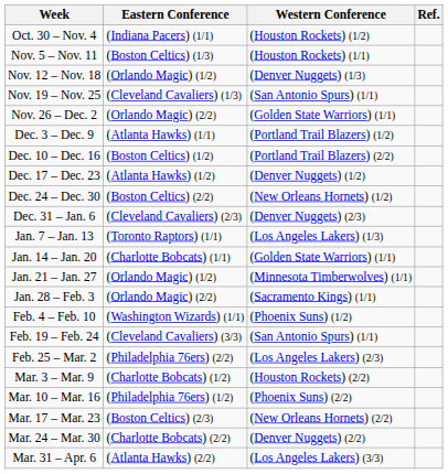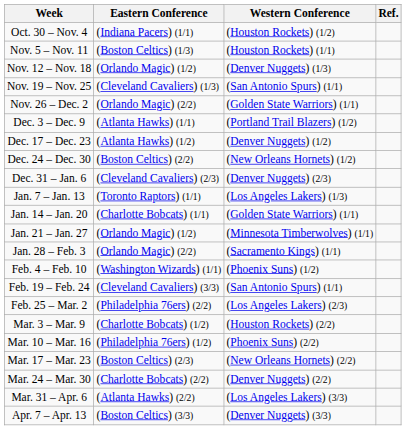 <table class="wikitable sortable" border="1">
 <tr>
 <th>Week</th>
 <th>Eastern Conference</th>
 <th>Western Conference</th>
 <th class=unsortable>Ref.</th>
 </tr>
 <tr>
 <td align=center>Oct. 30 – Nov. 4</td>
 <td> (<a href='#'>Indiana Pacers</a>) <small>(1/1)</small></td>
 <td> (<a href='#'>Houston Rockets</a>) <small>(1/2)</small></td>
 <td align=center></td>
 </tr>
 <tr>
 <td align=center>Nov. 5 – Nov. 11</td>
 <td> (<a href='#'>Boston Celtics</a>) <small>(1/3)</small></td>
 <td> (<a href='#'>Houston Rockets</a>) <small>(1/1)</small></td>
 <td align=center></td>
 </tr>
 <tr>
 <td align=center>Nov. 12 – Nov. 18</td>
 <td> (<a href='#'>Orlando Magic</a>) <small>(1/2)</small></td>
 <td> (<a href='#'>Denver Nuggets</a>) <small>(1/3)</small></td>
 <td align=center></td>
 </tr>
 <tr>
 <td align=center>Nov. 19 – Nov. 25</td>
 <td> (<a href='#'>Cleveland Cavaliers</a>) <small>(1/3)</small></td>
 <td> (<a href='#'>San Antonio Spurs</a>) <small>(1/1)</small></td>
 <td align=center></td>
 </tr>
 <tr>
 <td align=center>Nov. 26 – Dec. 2</td>
 <td> (<a href='#'>Orlando Magic</a>) <small>(2/2)</small></td>
 <td> (<a href='#'>Golden State Warriors</a>) <small>(1/1)</small></td>
 <td align=center></td>
 </tr>
 <tr>
 <td align=center>Dec. 3 – Dec. 9</td>
 <td> (<a href='#'>Atlanta Hawks</a>) <small>(1/1)</small></td>
 <td> (<a href='#'>Portland Trail Blazers</a>) <small>(1/2)</small></td>
-<td align=center></td>
-</tr>
-<tr>
-<td align=center>Dec. 10 – Dec. 16</td>
-<td> (<a href='#'>Boston Celtics</a>) <small>(1/2)</small></td>
-<td> (<a href='#'>Portland Trail Blazers</a>) <small>(2/2)</small></td>
 <td align=center></td>
 </tr>
 <tr>
 <td align=center>Dec. 17 – Dec. 23</td>
 <td> (<a href='#'>Atlanta Hawks</a>) <small>(1/2)</small></td>
 <td> (<a href='#'>Denver Nuggets</a>) <small>(1/2)</small></td>
 <td align=center></td>
 </tr>
 <tr>
 <td align=center>Dec. 24 – Dec. 30</td>
 <td> (<a href='#'>Boston Celtics</a>) <small>(2/2)</small></td>
 <td> (<a href='#'>New Orleans Hornets</a>) <small>(1/2)</small></td>
 <td align=center></td>
 </tr>
 <tr>
 <td align=center>Dec. 31 – Jan. 6</td>
 <td> (<a href='#'>Cleveland Cavaliers</a>) <small>(2/3)</small></td>
 <td> (<a href='#'>Denver Nuggets</a>) <small>(2/3)</small></td>
 <td align=center></td>
 </tr>
 <tr>
 <td align=center>Jan. 7 – Jan. 13</td>
 <td> (<a href='#'>Toronto Raptors</a>) <small>(1/1)</small></td>
 <td> (<a href='#'>Los Angeles Lakers</a>) <small>(1/3)</small></td>
 <td align=center></td>
 </tr>
 <tr>
 <td align=center>Jan. 14 – Jan. 20</td>
 <td> (<a href='#'>Charlotte Bobcats</a>) <small>(1/1)</small></td>
 <td> (<a href='#'>Golden State Warriors</a>) <small>(1/1)</small></td>
 <td align=center></td>
 </tr>
 <tr>
 <td align=center>Jan. 21 – Jan. 27</td>
 <td> (<a href='#'>Orlando Magic</a>) <small>(1/2)</small></td>
 <td> (<a href='#'>Minnesota Timberwolves</a>) <small>(1/1)</small></td>
 <td align=center></td>
 </tr>
 <tr>
 <td align=center>Jan. 28 – Feb. 3</td>
 <td> (<a href='#'>Orlando Magic</a>) <small>(2/2)</small></td>
 <td> (<a href='#'>Sacramento Kings</a>) <small>(1/1)</small></td>
 <td align=center></td>
 </tr>
 <tr>
 <td align=center>Feb. 4 – Feb. 10</td>
 <td> (<a href='#'>Washington Wizards</a>) <small>(1/1)</small></td>
 <td> (<a href='#'>Phoenix Suns</a>) <small>(1/2)</small></td>
 <td align=center></td>
 </tr>
 <tr>
 <td align=center>Feb. 19 – Feb. 24</td>
 <td> (<a href='#'>Cleveland Cavaliers</a>) <small>(3/3)</small></td>
 <td> (<a href='#'>San Antonio Spurs</a>) <small>(1/1)</small></td>
 <td align=center></td>
 </tr>
 <tr>
 <td align=center>Feb. 25 – Mar. 2</td>
 <td> (<a href='#'>Philadelphia 76ers</a>) <small>(2/2)</small></td>
 <td> (<a href='#'>Los Angeles Lakers</a>) <small>(2/3)</small></td>
 <td align=center></td>
 </tr>
 <tr>
 <td align=center>Mar. 3 – Mar. 9</td>
 <td> (<a href='#'>Charlotte Bobcats</a>) <small>(1/2)</small></td>
 <td> (<a href='#'>Houston Rockets</a>) <small>(2/2)</small></td>
 <td align=center></td>
 </tr>
 <tr>
 <td align=center>Mar. 10 – Mar. 16</td>
 <td> (<a href='#'>Philadelphia 76ers</a>) <small>(1/2)</small></td>
 <td> (<a href='#'>Phoenix Suns</a>) <small>(2/2)</small></td>
 <td align=center></td>
 </tr>
 <tr>
 <td align=center>Mar. 17 – Mar. 23</td>
 <td> (<a href='#'>Boston Celtics</a>) <small>(2/3)</small></td>
 <td> (<a href='#'>New Orleans Hornets</a>) <small>(2/2)</small></td>
 <td align=center></td>
 </tr>
 <tr>
 <td align=center>Mar. 24 – Mar. 30</td>
 <td> (<a href='#'>Charlotte Bobcats</a>) <small>(2/2)</small></td>
 <td> (<a href='#'>Denver Nuggets</a>) <small>(2/2)</small></td>
 <td align=center></td>
 </tr>
 <tr>
 <td align=center>Mar. 31 – Apr. 6</td>
 <td> (<a href='#'>Atlanta Hawks</a>) <small>(2/2)</small></td>
 <td> (<a href='#'>Los Angeles Lakers</a>) <small>(3/3)</small></td>
 <td align=center></td>
 </tr>
+<tr>
+<td align=center>Apr. 7 – Apr. 13</td>
+<td> (<a href='#'>Boston Celtics</a>) <small>(3/3)</small></td>
+<td> (<a href='#'>Denver Nuggets</a>) <small>(3/3)</small></td>
+<td align=center></td>
+</tr>
 </table>
